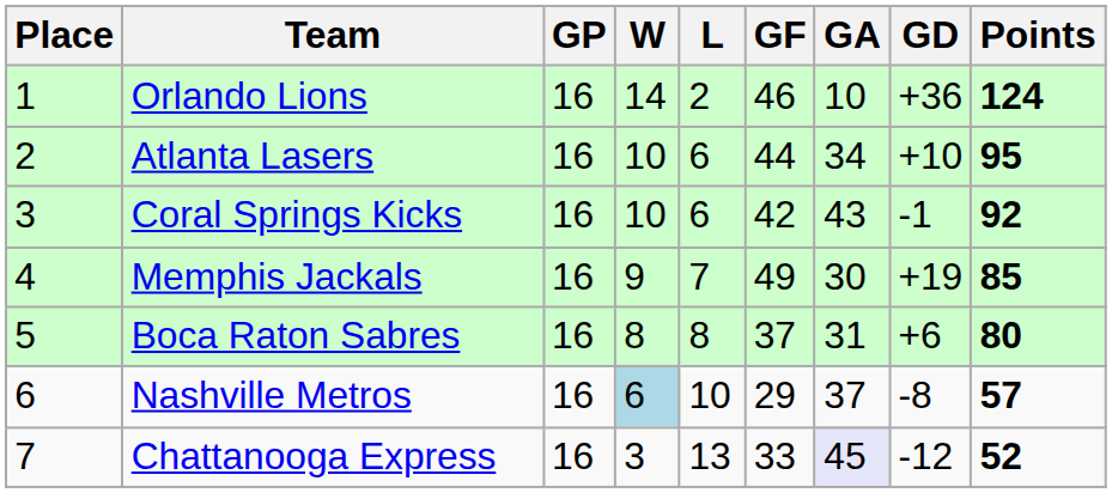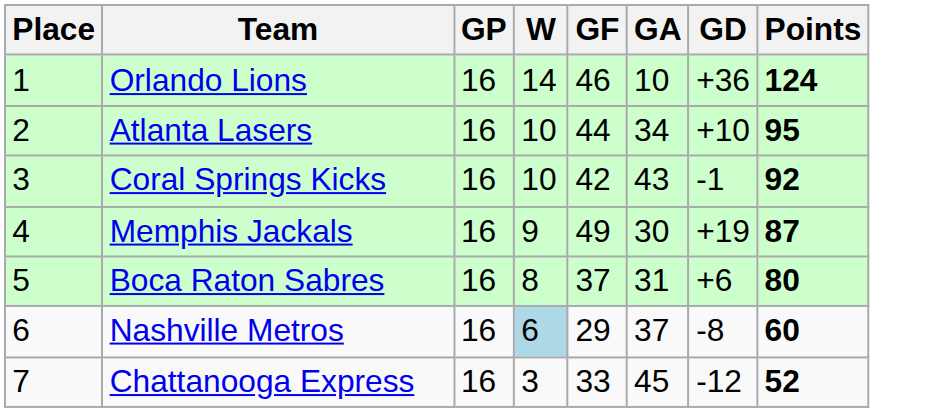 <table class="wikitable">
 <tr>
 <th>Place</th>
 <th width="170">Team</th>
 <th width="20">GP</th>
 <th width="20">W</th>
-<th width="20">L</th>
 <th width="20">GF</th>
 <th width="20">GA</th>
 <th width="25">GD</th>
 <th>Points</th>
 </tr>
 <tr bgcolor=#ccffcc>
 <td>1</td>
 <td><a href='#'>Orlando Lions</a></td>
 <td>16</td>
 <td>14</td>
-<td>2</td>
 <td>46</td>
 <td>10</td>
 <td>+36</td>
 <td><strong>124</strong></td>
 </tr>
 <tr bgcolor=#ccffcc>
 <td>2</td>
 <td><a href='#'>Atlanta Lasers</a></td>
 <td>16</td>
 <td>10</td>
-<td>6</td>
 <td>44</td>
 <td>34</td>
 <td>+10</td>
 <td><strong>95</strong></td>
 </tr>
 <tr bgcolor=#ccffcc>
 <td>3</td>
 <td><a href='#'>Coral Springs Kicks</a></td>
 <td>16</td>
 <td>10</td>
-<td>6</td>
 <td>42</td>
 <td>43</td>
 <td>-1</td>
 <td><strong>92</strong></td>
 </tr>
 <tr bgcolor=#ccffcc>
 <td>4</td>
 <td><a href='#'>Memphis Jackals</a></td>
 <td>16</td>
 <td>9</td>
-<td>7</td>
 <td>49</td>
 <td>30</td>
 <td>+19</td>
-<td><strong>85</strong></td>
+<td><strong>87</strong></td>
 </tr>
 <tr bgcolor=#ccffcc>
 <td>5</td>
 <td><a href='#'>Boca Raton Sabres</a></td>
 <td>16</td>
-<td>8</td>
 <td>8</td>
 <td>37</td>
 <td>31</td>
 <td>+6</td>
 <td><strong>80</strong></td>
 </tr>
 <tr>
 <td>6</td>
 <td><a href='#'>Nashville Metros</a></td>
 <td>16</td>
 <td style="background: lightblue;">6</td>
-<td>10</td>
 <td>29</td>
 <td>37</td>
 <td>-8</td>
-<td><strong>57</strong></td>
+<td><strong>60</strong></td>
 </tr>
 <tr>
 <td>7</td>
 <td><a href='#'>Chattanooga Express</a></td>
 <td>16</td>
 <td>3</td>
-<td>13</td>
 <td>33</td>
-<td style="background: lavender;">45</td>
+<td>45</td>
 <td>-12</td>
 <td><strong>52</strong></td>
 </tr>
 </table>
